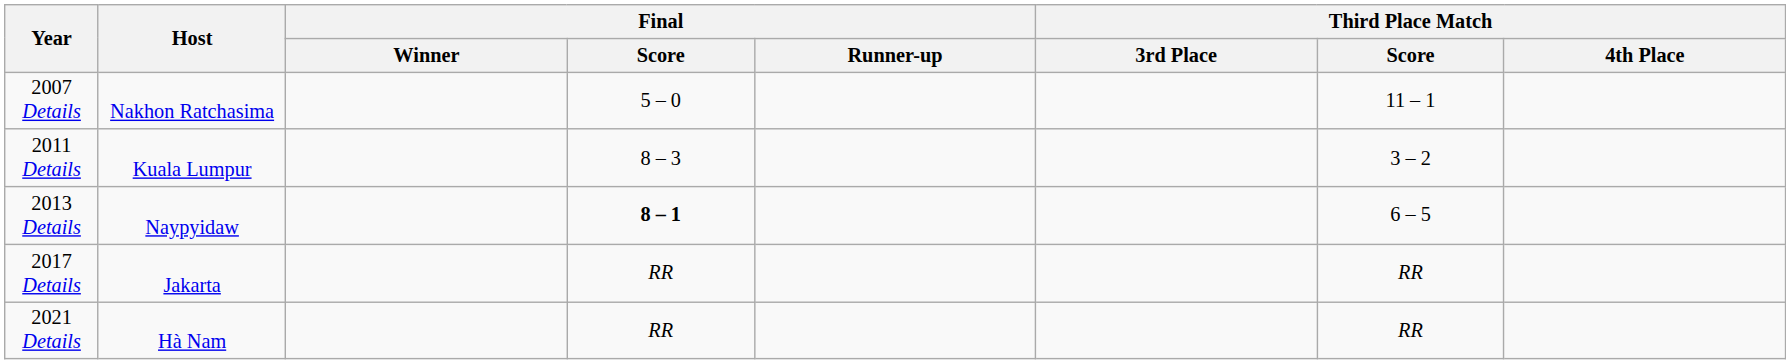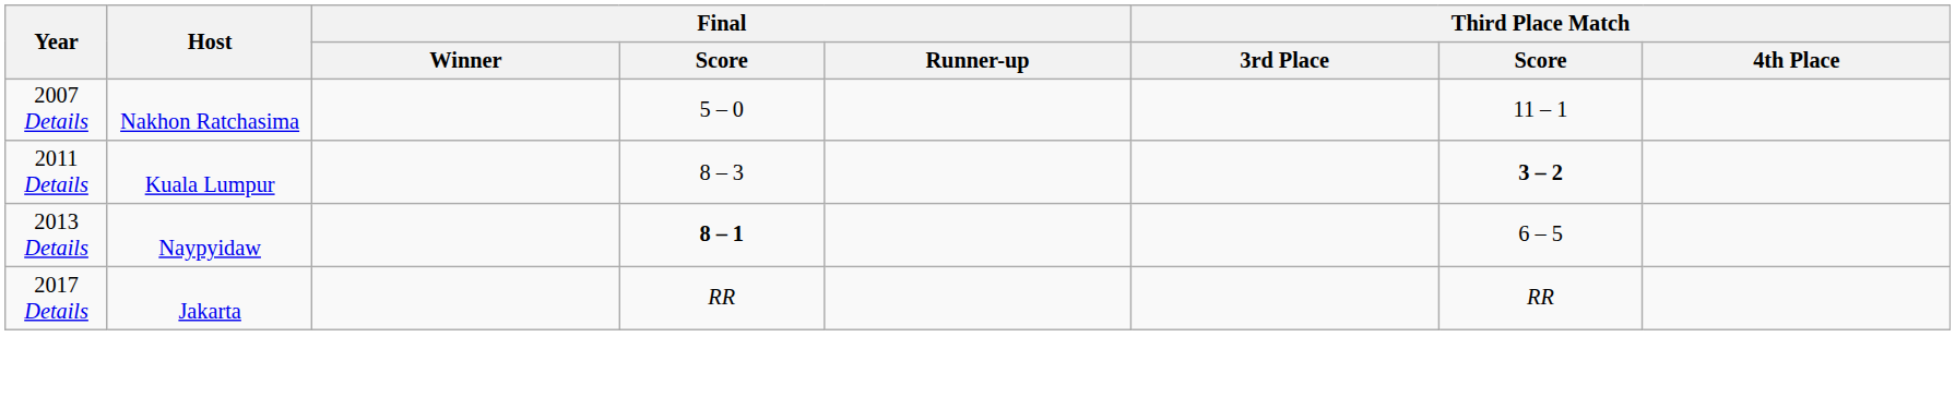 <table class="wikitable" style="font-size: 90%; text-align: center; width: 100%;">
 <tr>
 <th rowspan="2" width="5%">Year</th>
 <th rowspan="2" width="10%">Host</th>
 <th colspan="3">Final</th>
 <th colspan="3">Third Place Match</th>
 </tr>
 <tr>
 <th width="15%">Winner</th>
 <th width="10%">Score</th>
 <th width="15%">Runner-up</th>
 <th width="15%">3rd Place</th>
 <th width="10%">Score</th>
 <th width="15%">4th Place</th>
 </tr>
 <tr align=center>
 <td>2007<br><em><a href='#'>Details</a></em></td>
 <td><br><a href='#'>Nakhon Ratchasima</a></td>
 <td><strong></strong></td>
 <td>5 – 0</td>
 <td></td>
 <td></td>
 <td>11 – 1</td>
 <td></td>
 </tr>
 <tr align=center>
 <td>2011<br><em><a href='#'>Details</a></em></td>
 <td><br><a href='#'>Kuala Lumpur</a></td>
 <td><strong></strong></td>
 <td>8 – 3</td>
 <td></td>
 <td></td>
-<td>3 – 2</td>
+<td><strong>3 – 2</strong></td>
 <td></td>
 </tr>
 <tr align=center>
 <td>2013<br><em><a href='#'>Details</a></em></td>
 <td><br><a href='#'>Naypyidaw</a></td>
 <td><strong></strong></td>
 <td><strong>8 – 1</strong></td>
 <td></td>
 <td></td>
 <td>6 – 5</td>
 <td></td>
 </tr>
 <tr align=center>
 <td>2017<br><em><a href='#'>Details</a></em></td>
 <td><br><a href='#'>Jakarta</a></td>
 <td><strong></strong></td>
 <td><em>RR</em></td>
 <td></td>
 <td></td>
 <td><em>RR</em></td>
 <td></td>
 </tr>
-<tr align=center>
-<td>2021<br><em><a href='#'>Details</a></em></td>
-<td><br><a href='#'>Hà Nam</a></td>
-<td><strong></strong></td>
-<td><em>RR</em></td>
-<td></td>
-<td></td>
-<td><em>RR</em></td>
-<td></td>
-</tr>
 </table>
